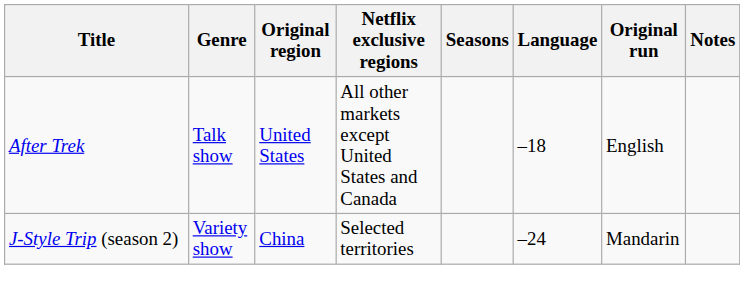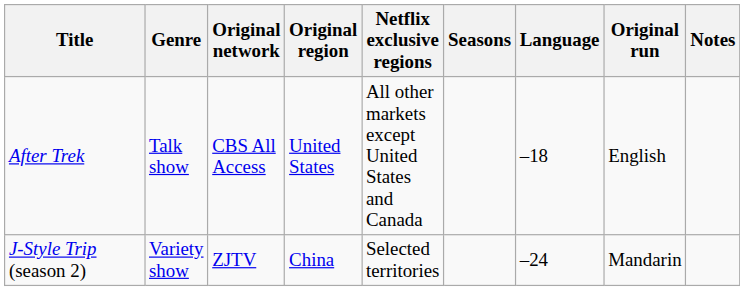 <table class="wikitable sortable" style="width:100%;">
 <tr>
 <th scope="col" style="width:25%;">Title</th>
 <th>Genre</th>
+<th>Original network</th>
 <th>Original region</th>
 <th>Netflix exclusive regions</th>
 <th>Seasons</th>
 <th>Language</th>
 <th>Original run</th>
 <th>Notes</th>
 </tr>
 <tr>
 <td><em><a href='#'>After Trek</a></em></td>
 <td><a href='#'>Talk show</a></td>
+<td><a href='#'>CBS All Access</a></td>
 <td><a href='#'>United States</a></td>
 <td>All other markets except United States and Canada</td>
 <td></td>
 <td>–18</td>
 <td>English</td>
 <td></td>
 </tr>
 <tr>
 <td><em><a href='#'>J-Style Trip</a></em> (season 2)</td>
 <td><a href='#'>Variety show</a></td>
+<td><a href='#'>ZJTV</a></td>
 <td><a href='#'>China</a></td>
 <td>Selected territories</td>
 <td></td>
 <td>–24</td>
 <td>Mandarin</td>
 <td></td>
 </tr>
 </table>
